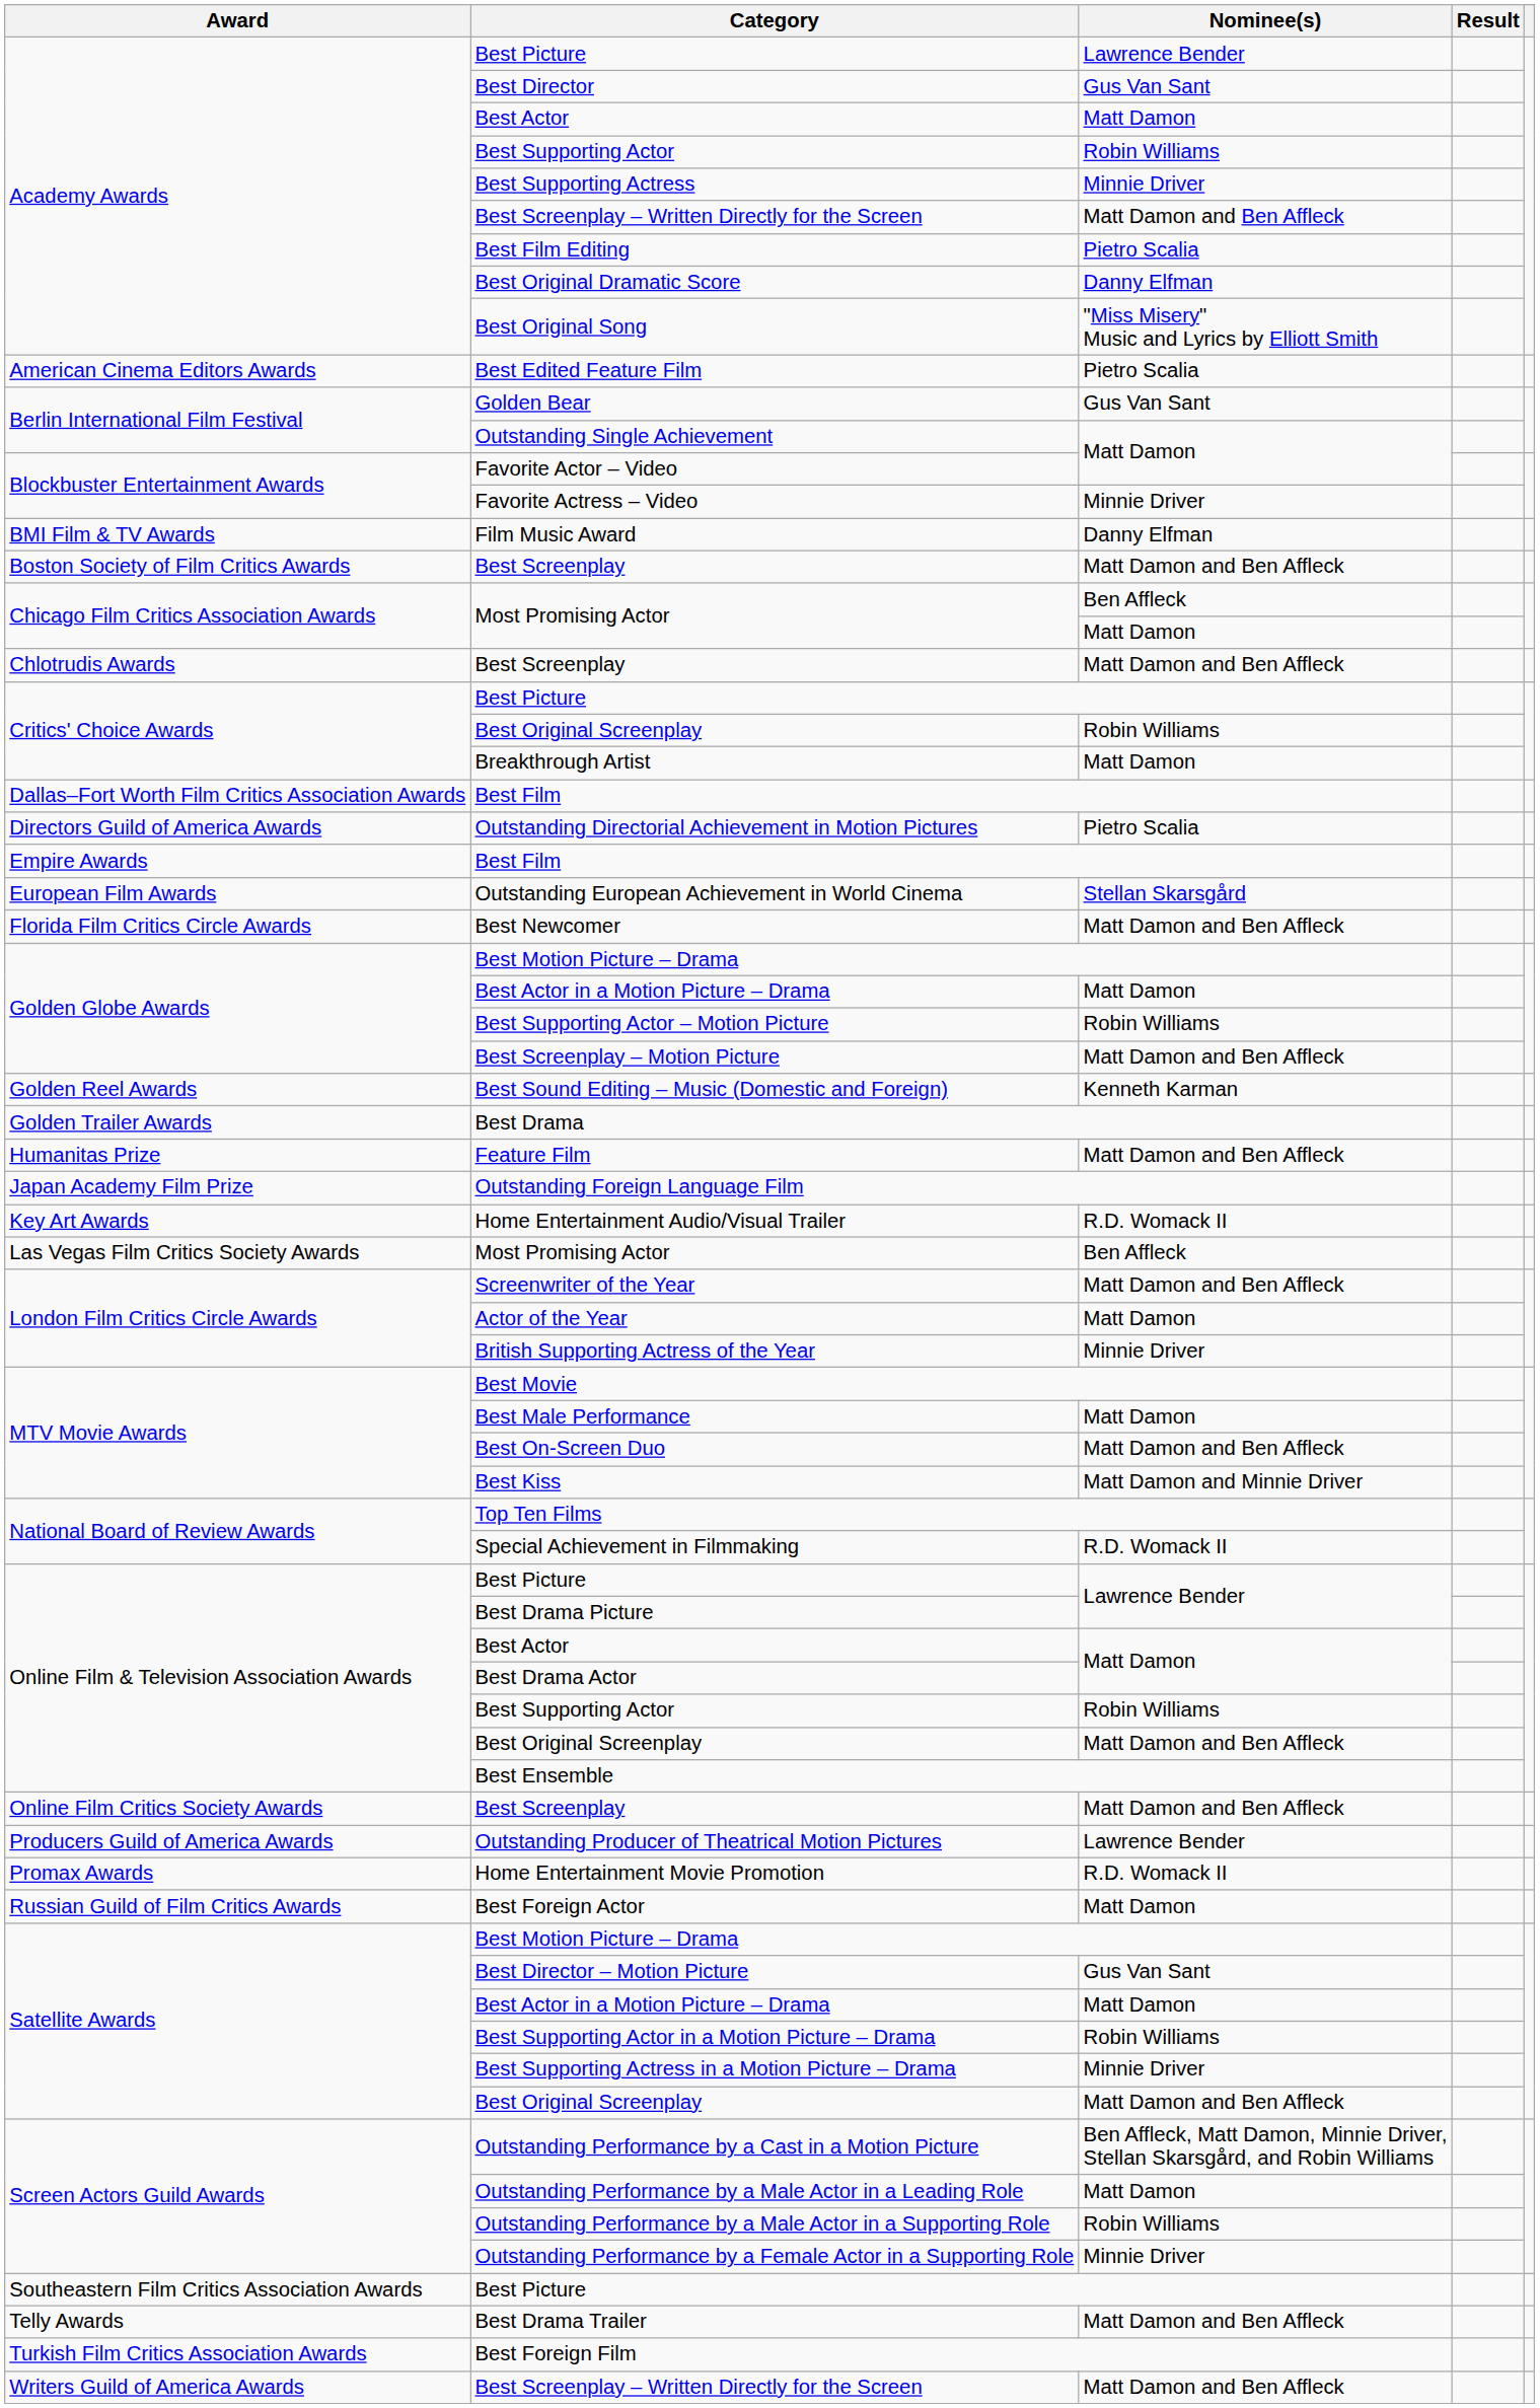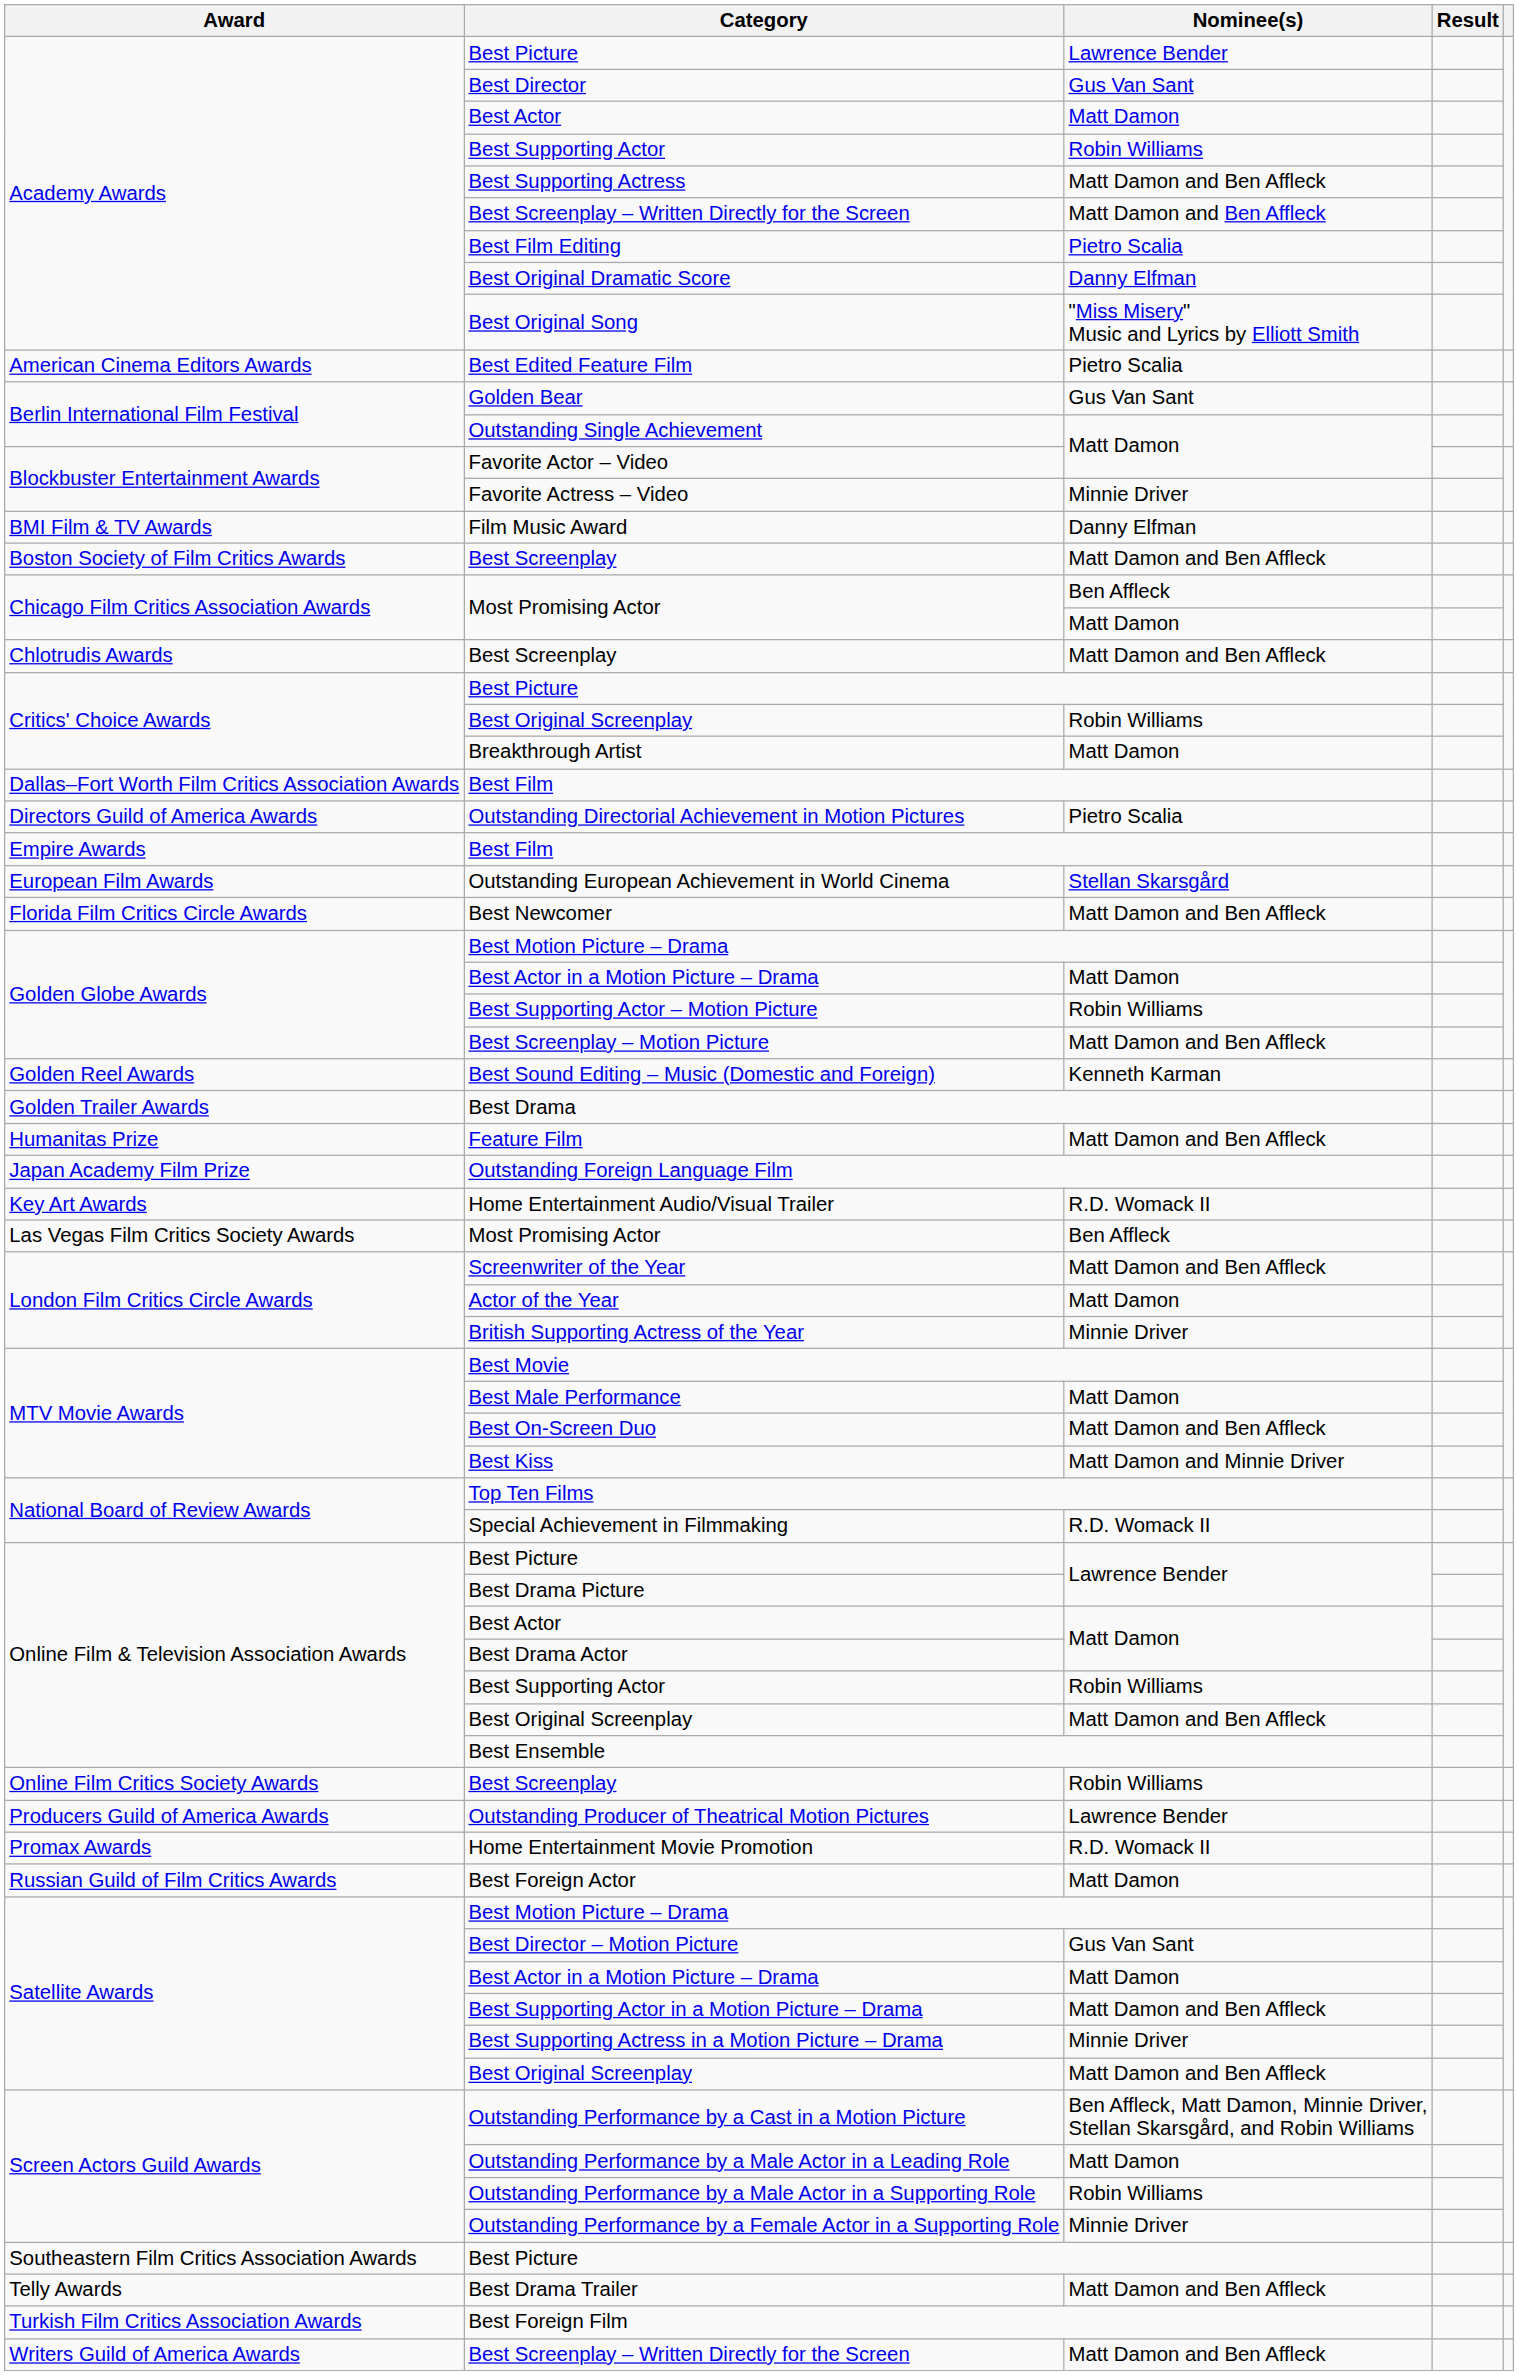 <table class="wikitable plainrowheaders">
 <tr>
 <th>Award</th>
 <th>Category</th>
 <th>Nominee(s)</th>
 <th>Result</th>
 <th></th>
 </tr>
 <tr>
 <td rowspan="9"><a href='#'>Academy Awards</a></td>
 <td><a href='#'>Best Picture</a></td>
 <td><a href='#'>Lawrence Bender</a></td>
 <td></td>
 <td align="center" rowspan="9"></td>
 </tr>
 <tr>
 <td><a href='#'>Best Director</a></td>
 <td><a href='#'>Gus Van Sant</a></td>
 <td></td>
 </tr>
 <tr>
 <td><a href='#'>Best Actor</a></td>
 <td><a href='#'>Matt Damon</a></td>
 <td></td>
 </tr>
 <tr>
 <td><a href='#'>Best Supporting Actor</a></td>
 <td><a href='#'>Robin Williams</a></td>
 <td></td>
 </tr>
 <tr>
 <td><a href='#'>Best Supporting Actress</a></td>
-<td><a href='#'>Minnie Driver</a></td>
+<td>Matt Damon and Ben Affleck</td>
 <td></td>
 </tr>
 <tr>
 <td><a href='#'>Best Screenplay – Written Directly for the Screen</a></td>
 <td>Matt Damon and <a href='#'>Ben Affleck</a></td>
 <td></td>
 </tr>
 <tr>
 <td><a href='#'>Best Film Editing</a></td>
 <td><a href='#'>Pietro Scalia</a></td>
 <td></td>
 </tr>
 <tr>
 <td><a href='#'>Best Original Dramatic Score</a></td>
 <td><a href='#'>Danny Elfman</a></td>
 <td></td>
 </tr>
 <tr>
 <td><a href='#'>Best Original Song</a></td>
 <td>"<a href='#'>Miss Misery</a>" <br> Music and Lyrics by <a href='#'>Elliott Smith</a></td>
 <td></td>
 </tr>
 <tr>
 <td><a href='#'>American Cinema Editors Awards</a></td>
 <td><a href='#'>Best Edited Feature Film</a></td>
 <td>Pietro Scalia</td>
 <td></td>
 <td align="center"></td>
 </tr>
 <tr>
 <td rowspan="2"><a href='#'>Berlin International Film Festival</a></td>
 <td><a href='#'>Golden Bear</a></td>
 <td>Gus Van Sant</td>
 <td></td>
 <td align="center" rowspan="2"></td>
 </tr>
 <tr>
 <td><a href='#'>Outstanding Single Achievement</a></td>
 <td rowspan="2">Matt Damon</td>
 <td></td>
 </tr>
 <tr>
 <td rowspan="2"><a href='#'>Blockbuster Entertainment Awards</a></td>
 <td>Favorite Actor – Video</td>
 <td></td>
 <td align="center" rowspan="2"></td>
 </tr>
 <tr>
 <td>Favorite Actress – Video</td>
 <td>Minnie Driver</td>
 <td></td>
 </tr>
 <tr>
 <td><a href='#'>BMI Film & TV Awards</a></td>
 <td>Film Music Award</td>
 <td>Danny Elfman</td>
 <td></td>
 <td></td>
 </tr>
 <tr>
 <td><a href='#'>Boston Society of Film Critics Awards</a></td>
 <td><a href='#'>Best Screenplay</a></td>
 <td>Matt Damon and Ben Affleck</td>
 <td></td>
 <td align="center"></td>
 </tr>
 <tr>
 <td rowspan="2"><a href='#'>Chicago Film Critics Association Awards</a></td>
 <td rowspan="2">Most Promising Actor</td>
 <td>Ben Affleck</td>
 <td></td>
 <td align="center" rowspan="2"></td>
 </tr>
 <tr>
 <td>Matt Damon</td>
 <td></td>
 </tr>
 <tr>
 <td><a href='#'>Chlotrudis Awards</a></td>
 <td>Best Screenplay</td>
 <td>Matt Damon and Ben Affleck</td>
 <td></td>
 <td align="center"></td>
 </tr>
 <tr>
 <td rowspan="3"><a href='#'>Critics' Choice Awards</a></td>
 <td colspan="2"><a href='#'>Best Picture</a></td>
 <td></td>
 <td align="center" rowspan="3"></td>
 </tr>
 <tr>
 <td><a href='#'>Best Original Screenplay</a></td>
 <td>Robin Williams</td>
 <td></td>
 </tr>
 <tr>
 <td>Breakthrough Artist</td>
 <td>Matt Damon</td>
 <td></td>
 </tr>
 <tr>
 <td><a href='#'>Dallas–Fort Worth Film Critics Association Awards</a></td>
 <td colspan="2"><a href='#'>Best Film</a></td>
 <td></td>
 <td align="center"></td>
 </tr>
 <tr>
 <td><a href='#'>Directors Guild of America Awards</a></td>
 <td><a href='#'>Outstanding Directorial Achievement in Motion Pictures</a></td>
 <td>Pietro Scalia</td>
 <td></td>
 <td align="center"> <br> </td>
 </tr>
 <tr>
 <td><a href='#'>Empire Awards</a></td>
 <td colspan="2"><a href='#'>Best Film</a></td>
 <td></td>
 <td align="center"></td>
 </tr>
 <tr>
 <td><a href='#'>European Film Awards</a></td>
 <td>Outstanding European Achievement in World Cinema</td>
 <td><a href='#'>Stellan Skarsgård</a></td>
 <td></td>
 <td align="center"></td>
 </tr>
 <tr>
 <td><a href='#'>Florida Film Critics Circle Awards</a></td>
 <td>Best Newcomer</td>
 <td>Matt Damon and Ben Affleck</td>
 <td></td>
 <td align="center"></td>
 </tr>
 <tr>
 <td rowspan="4"><a href='#'>Golden Globe Awards</a></td>
 <td colspan="2"><a href='#'>Best Motion Picture – Drama</a></td>
 <td></td>
 <td align="center" rowspan="4"> <br> </td>
 </tr>
 <tr>
 <td><a href='#'>Best Actor in a Motion Picture – Drama</a></td>
 <td>Matt Damon</td>
 <td></td>
 </tr>
 <tr>
 <td><a href='#'>Best Supporting Actor – Motion Picture</a></td>
 <td>Robin Williams</td>
 <td></td>
 </tr>
 <tr>
 <td><a href='#'>Best Screenplay – Motion Picture</a></td>
 <td>Matt Damon and Ben Affleck</td>
 <td></td>
 </tr>
 <tr>
 <td><a href='#'>Golden Reel Awards</a></td>
 <td><a href='#'>Best Sound Editing – Music (Domestic and Foreign)</a></td>
 <td>Kenneth Karman</td>
 <td></td>
 <td align="center"></td>
 </tr>
 <tr>
 <td><a href='#'>Golden Trailer Awards</a></td>
 <td colspan="2">Best Drama</td>
 <td></td>
 <td align="center"></td>
 </tr>
 <tr>
 <td><a href='#'>Humanitas Prize</a></td>
 <td><a href='#'>Feature Film</a></td>
 <td>Matt Damon and Ben Affleck</td>
 <td></td>
 <td align="center"></td>
 </tr>
 <tr>
 <td><a href='#'>Japan Academy Film Prize</a></td>
 <td colspan="2"><a href='#'>Outstanding Foreign Language Film</a></td>
 <td></td>
 <td align="center"></td>
 </tr>
 <tr>
 <td><a href='#'>Key Art Awards</a></td>
 <td>Home Entertainment Audio/Visual Trailer</td>
 <td>R.D. Womack II</td>
 <td></td>
 <td align="center"></td>
 </tr>
 <tr>
 <td>Las Vegas Film Critics Society Awards</td>
 <td>Most Promising Actor</td>
 <td>Ben Affleck</td>
 <td></td>
 <td align="center"></td>
 </tr>
 <tr>
 <td rowspan="3"><a href='#'>London Film Critics Circle Awards</a></td>
 <td><a href='#'>Screenwriter of the Year</a></td>
 <td>Matt Damon and Ben Affleck</td>
 <td></td>
 <td align="center" rowspan="3"></td>
 </tr>
 <tr>
 <td><a href='#'>Actor of the Year</a></td>
 <td>Matt Damon</td>
 <td></td>
 </tr>
 <tr>
 <td><a href='#'>British Supporting Actress of the Year</a></td>
 <td>Minnie Driver</td>
 <td></td>
 </tr>
 <tr>
 <td rowspan="4"><a href='#'>MTV Movie Awards</a></td>
 <td colspan="2"><a href='#'>Best Movie</a></td>
 <td></td>
 <td align="center" rowspan="4"></td>
 </tr>
 <tr>
 <td><a href='#'>Best Male Performance</a></td>
 <td>Matt Damon</td>
 <td></td>
 </tr>
 <tr>
 <td><a href='#'>Best On-Screen Duo</a></td>
 <td>Matt Damon and Ben Affleck</td>
 <td></td>
 </tr>
 <tr>
 <td><a href='#'>Best Kiss</a></td>
 <td>Matt Damon and Minnie Driver</td>
 <td></td>
 </tr>
 <tr>
 <td rowspan="2"><a href='#'>National Board of Review Awards</a></td>
 <td colspan="2"><a href='#'>Top Ten Films</a></td>
 <td></td>
 <td align="center" rowspan="2"></td>
 </tr>
 <tr>
 <td>Special Achievement in Filmmaking</td>
 <td>R.D. Womack II</td>
 <td></td>
 </tr>
 <tr>
 <td rowspan="7">Online Film & Television Association Awards</td>
 <td>Best Picture</td>
 <td rowspan="2">Lawrence Bender</td>
 <td></td>
 <td align="center" rowspan="7"></td>
 </tr>
 <tr>
 <td>Best Drama Picture</td>
 <td></td>
 </tr>
 <tr>
 <td>Best Actor</td>
 <td rowspan="2">Matt Damon</td>
 <td></td>
 </tr>
 <tr>
 <td>Best Drama Actor</td>
 <td></td>
 </tr>
 <tr>
 <td>Best Supporting Actor</td>
 <td>Robin Williams</td>
 <td></td>
 </tr>
 <tr>
 <td>Best Original Screenplay</td>
 <td>Matt Damon and Ben Affleck</td>
 <td></td>
 </tr>
 <tr>
 <td colspan="2">Best Ensemble</td>
 <td></td>
 </tr>
 <tr>
 <td><a href='#'>Online Film Critics Society Awards</a></td>
 <td><a href='#'>Best Screenplay</a></td>
-<td>Matt Damon and Ben Affleck</td>
+<td>Robin Williams</td>
 <td></td>
 <td align="center"></td>
 </tr>
 <tr>
 <td><a href='#'>Producers Guild of America Awards</a></td>
 <td><a href='#'>Outstanding Producer of Theatrical Motion Pictures</a></td>
 <td>Lawrence Bender</td>
 <td></td>
 <td align="center"></td>
 </tr>
 <tr>
 <td><a href='#'>Promax Awards</a></td>
 <td>Home Entertainment Movie Promotion</td>
 <td>R.D. Womack II</td>
 <td></td>
 <td align="center"></td>
 </tr>
 <tr>
 <td><a href='#'>Russian Guild of Film Critics Awards</a></td>
 <td>Best Foreign Actor</td>
 <td>Matt Damon</td>
 <td></td>
 <td align="center"></td>
 </tr>
 <tr>
 <td rowspan="6"><a href='#'>Satellite Awards</a></td>
 <td colspan="2"><a href='#'>Best Motion Picture – Drama</a></td>
 <td></td>
 <td align="center" rowspan="6"></td>
 </tr>
 <tr>
 <td><a href='#'>Best Director – Motion Picture</a></td>
 <td>Gus Van Sant</td>
 <td></td>
 </tr>
 <tr>
 <td><a href='#'>Best Actor in a Motion Picture – Drama</a></td>
 <td>Matt Damon</td>
 <td></td>
 </tr>
 <tr>
 <td><a href='#'>Best Supporting Actor in a Motion Picture – Drama</a></td>
-<td>Robin Williams</td>
+<td>Matt Damon and Ben Affleck</td>
 <td></td>
 </tr>
 <tr>
 <td><a href='#'>Best Supporting Actress in a Motion Picture – Drama</a></td>
 <td>Minnie Driver</td>
 <td></td>
 </tr>
 <tr>
 <td><a href='#'>Best Original Screenplay</a></td>
 <td>Matt Damon and Ben Affleck</td>
 <td></td>
 </tr>
 <tr>
 <td rowspan="4"><a href='#'>Screen Actors Guild Awards</a></td>
 <td><a href='#'>Outstanding Performance by a Cast in a Motion Picture</a></td>
 <td>Ben Affleck, Matt Damon, Minnie Driver, <br> Stellan Skarsgård, and Robin Williams</td>
 <td></td>
 <td align="center" rowspan="4"></td>
 </tr>
 <tr>
 <td><a href='#'>Outstanding Performance by a Male Actor in a Leading Role</a></td>
 <td>Matt Damon</td>
 <td></td>
 </tr>
 <tr>
 <td><a href='#'>Outstanding Performance by a Male Actor in a Supporting Role</a></td>
 <td>Robin Williams</td>
 <td></td>
 </tr>
 <tr>
 <td><a href='#'>Outstanding Performance by a Female Actor in a Supporting Role</a></td>
 <td>Minnie Driver</td>
 <td></td>
 </tr>
 <tr>
 <td>Southeastern Film Critics Association Awards</td>
 <td colspan="2">Best Picture</td>
 <td></td>
 <td align="center"></td>
 </tr>
 <tr>
 <td>Telly Awards</td>
 <td>Best Drama Trailer</td>
 <td>Matt Damon and Ben Affleck</td>
 <td></td>
 <td align="center"></td>
 </tr>
 <tr>
 <td><a href='#'>Turkish Film Critics Association Awards</a></td>
 <td colspan="2">Best Foreign Film</td>
 <td></td>
 <td align="center"></td>
 </tr>
 <tr>
 <td><a href='#'>Writers Guild of America Awards</a></td>
 <td><a href='#'>Best Screenplay – Written Directly for the Screen</a></td>
 <td>Matt Damon and Ben Affleck</td>
 <td></td>
 <td align="center"></td>
 </tr>
 </table>
